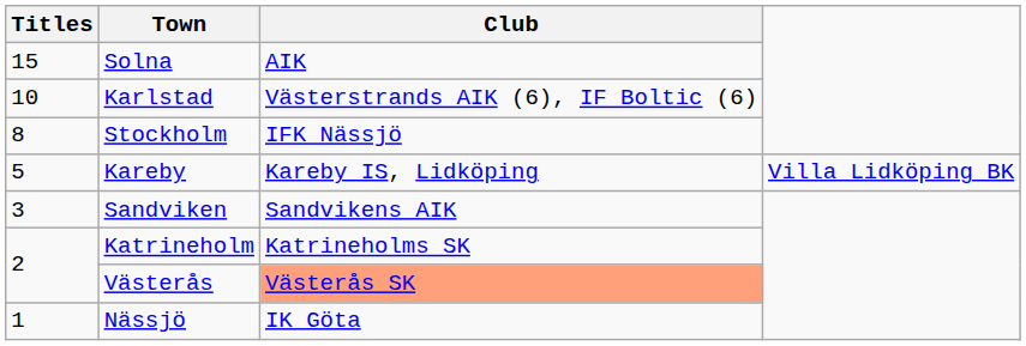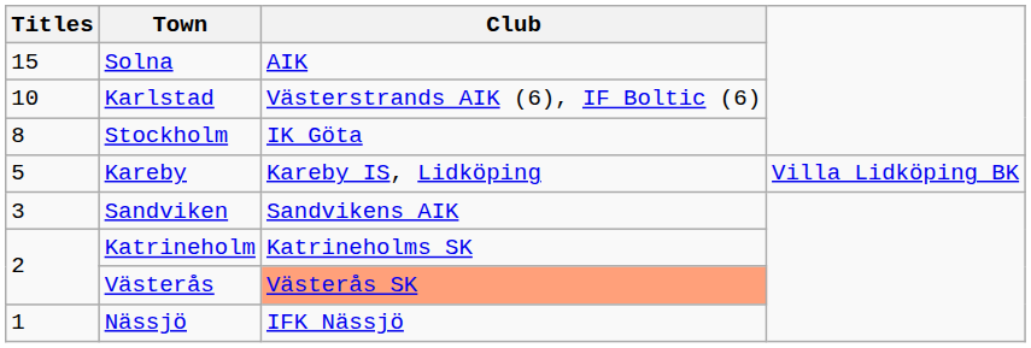 <table class="wikitable">
 <tr>
 <th>Titles</th>
 <th>Town</th>
 <th>Club</th>
 </tr>
 <tr>
 <td>15</td>
 <td><a href='#'>Solna</a></td>
 <td><a href='#'>AIK</a></td>
 </tr>
 <tr>
 <td>10</td>
 <td><a href='#'>Karlstad</a></td>
 <td><a href='#'>Västerstrands AIK</a> (6), <a href='#'>IF Boltic</a> (6)</td>
 </tr>
 <tr>
 <td>8</td>
 <td><a href='#'>Stockholm</a></td>
-<td><a href='#'>IFK Nässjö</a></td>
+<td><a href='#'>IK Göta</a></td>
 </tr>
 <tr>
 <td>5</td>
 <td><a href='#'>Kareby</a></td>
 <td><a href='#'>Kareby IS</a>, <a href='#'>Lidköping</a></td>
 <td><a href='#'>Villa Lidköping BK</a></td>
 </tr>
 <tr>
 <td>3</td>
 <td><a href='#'>Sandviken</a></td>
 <td><a href='#'>Sandvikens AIK</a></td>
 </tr>
 <tr>
 <td rowspan=2>2</td>
 <td><a href='#'>Katrineholm</a></td>
 <td><a href='#'>Katrineholms SK</a></td>
 </tr>
 <tr>
 <td><a href='#'>Västerås</a></td>
 <td style="background: lightsalmon;"><a href='#'>Västerås SK</a></td>
 </tr>
 <tr>
 <td rowspan=2>1</td>
 <td><a href='#'>Nässjö</a></td>
-<td><a href='#'>IK Göta</a></td>
+<td><a href='#'>IFK Nässjö</a></td>
 </tr>
 </table>
